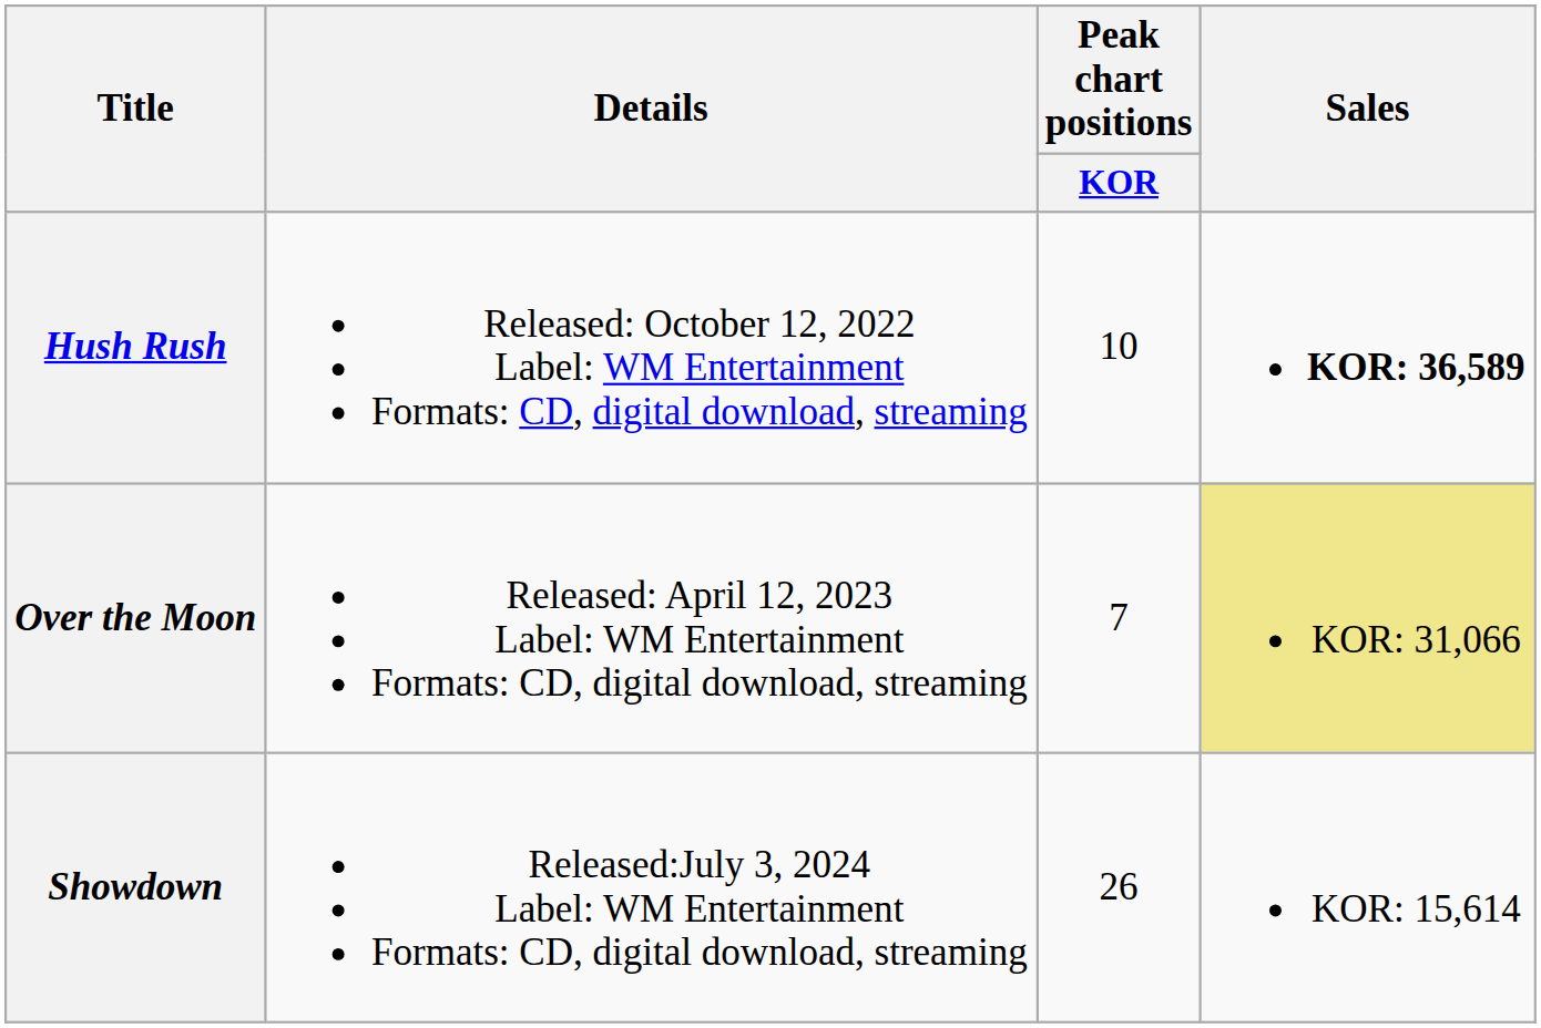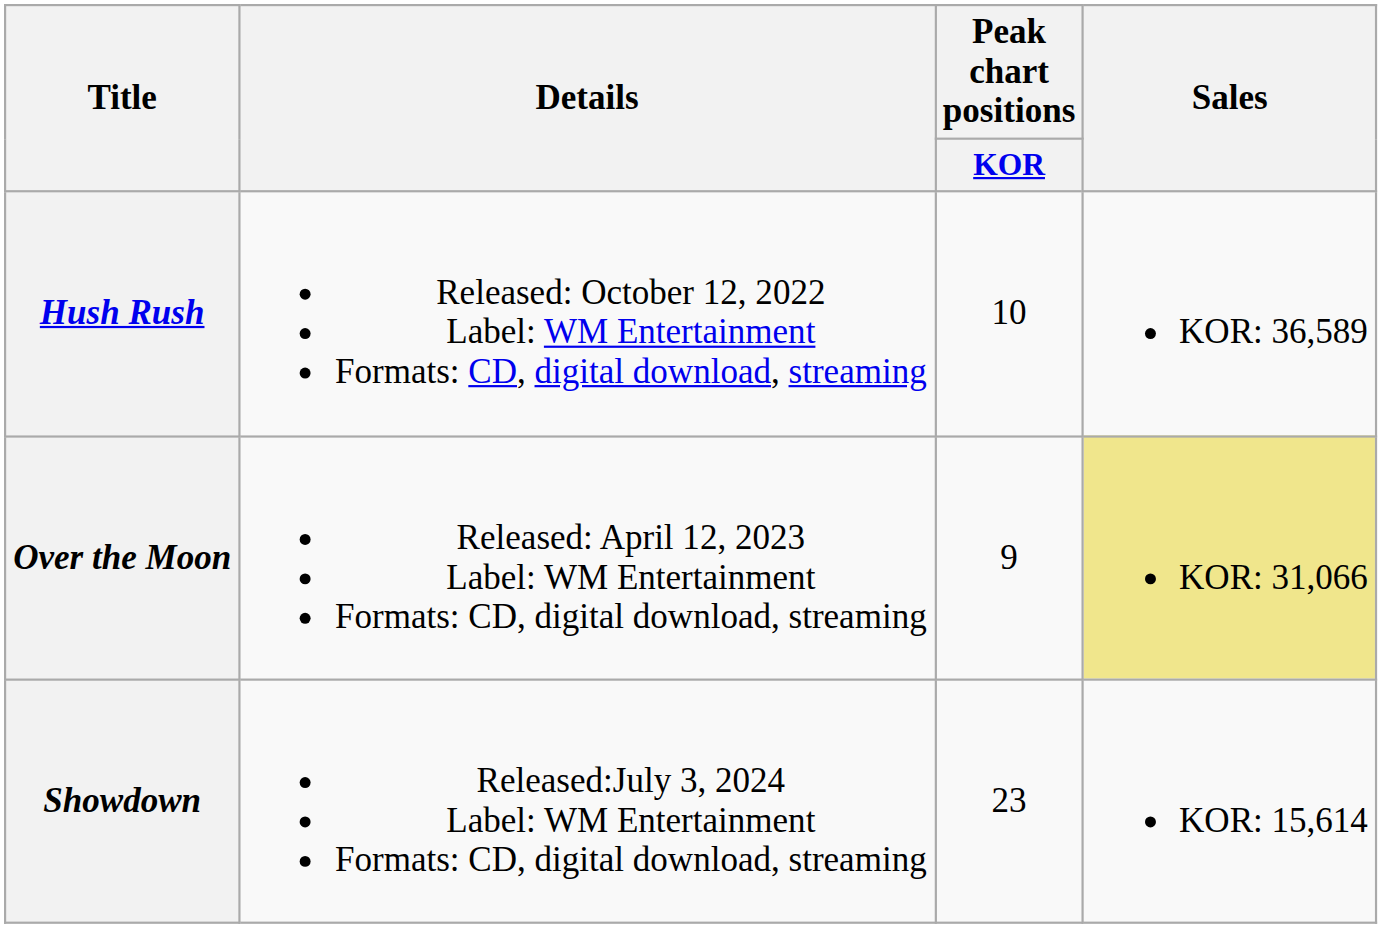 <table class="wikitable plainrowheaders" style="text-align:center">
 <tr>
 <th scope="col" rowspan="2">Title</th>
 <th scope="col" rowspan="2">Details</th>
 <th scope="col">Peak chart<br>positions</th>
 <th scope="col" rowspan="2">Sales</th>
 </tr>
 <tr>
 <th scope="col" style="font-size:90%; width:2.5em"><a href='#'>KOR</a><br></th>
 </tr>
 <tr>
 <th scope="row"><em><a href='#'>Hush Rush</a></em></th>
 <td><br><ul><li>Released: October 12, 2022</li><li>Label: <a href='#'>WM Entertainment</a></li><li>Formats: <a href='#'>CD</a>, <a href='#'>digital download</a>, <a href='#'>streaming</a></li></ul></td>
 <td>10</td>
-<td><strong><br><ul><li>KOR: 36,589</li></ul></strong></td>
+<td><br><ul><li>KOR: 36,589</li></ul></td>
 </tr>
 <tr>
 <th scope="row"><em>Over the Moon</em></th>
 <td><br><ul><li>Released: April 12, 2023</li><li>Label: WM Entertainment</li><li>Formats: CD, digital download, streaming</li></ul></td>
-<td>7</td>
+<td>9</td>
 <td style="background: khaki;"><br><ul><li>KOR: 31,066</li></ul></td>
 </tr>
 <tr>
 <th scope="row"><em>Showdown</em></th>
 <td><br><ul><li>Released:July 3, 2024</li><li>Label: WM Entertainment</li><li>Formats: CD, digital download, streaming</li></ul></td>
-<td>26</td>
+<td>23</td>
 <td><br><ul><li>KOR: 15,614</li></ul></td>
 </tr>
 </table>
